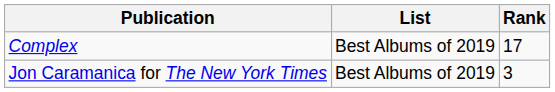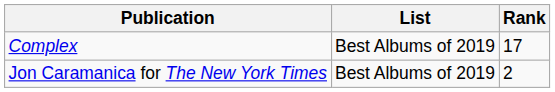 <table class="wikitable sortable">
 <tr>
 <th>Publication</th>
 <th>List</th>
 <th>Rank</th>
 </tr>
 <tr>
 <td><em><a href='#'>Complex</a></em></td>
 <td>Best Albums of 2019</td>
 <td>17</td>
 </tr>
 <tr>
 <td><a href='#'>Jon Caramanica</a> for <em><a href='#'>The New York Times</a></em></td>
 <td>Best Albums of 2019</td>
-<td>3</td>
+<td>2</td>
 </tr>
 </table>
